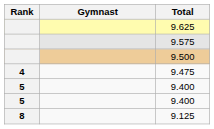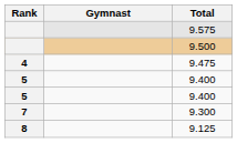 <table class="wikitable sortable" style="text-align:center; font-size:95%">
 <tr>
 <th scope="col" style="width:50px;">Rank</th>
 <th scope="col" style="width:180px;">Gymnast</th>
 <th scope="col" style="width:80px;">Total</th>
-</tr>
-<tr style="background:#fffcaf;">
-<th scope=row style="text-align:center"></th>
-<td style="text-align:left;"></td>
-<td>9.625</td>
 </tr>
 <tr style="background:#e5e5e5;">
 <th scope=row style="text-align:center"></th>
 <td style="text-align:left;"></td>
 <td>9.575</td>
 </tr>
 <tr style="background:#ec9;">
 <th scope=row style="text-align:center"></th>
 <td style="text-align:left;"></td>
 <td>9.500</td>
 </tr>
 <tr>
 <th scope=row style="text-align:center">4</th>
 <td style="text-align:left;"></td>
 <td>9.475</td>
 </tr>
 <tr>
 <th scope=row style="text-align:center">5</th>
 <td style="text-align:left;"></td>
 <td>9.400</td>
 </tr>
 <tr>
 <th scope=row style="text-align:center">5</th>
 <td style="text-align:left;"></td>
 <td>9.400</td>
 </tr>
 <tr>
+<th scope=row style="text-align:center">7</th>
+<td style="text-align:left;"></td>
+<td>9.300</td>
+</tr>
+<tr>
 <th scope=row style="text-align:center">8</th>
 <td style="text-align:left;"></td>
 <td>9.125</td>
 </tr>
 </table>
